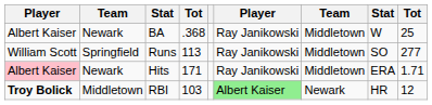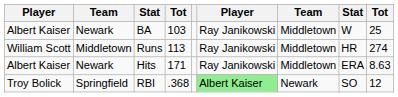 <table class="wikitable">
 <tr>
 <th>Player</th>
 <th>Team</th>
 <th>Stat</th>
 <th>Tot</th>
 <th></th>
 <th>Player</th>
 <th>Team</th>
 <th>Stat</th>
 <th>Tot</th>
 </tr>
 <tr>
 <td>Albert Kaiser</td>
 <td>Newark</td>
 <td>BA</td>
-<td>.368</td>
+<td>103</td>
 <td></td>
 <td>Ray Janikowski</td>
 <td>Middletown</td>
 <td>W</td>
 <td>25</td>
 </tr>
 <tr>
 <td>William Scott</td>
-<td>Springfield</td>
+<td>Middletown</td>
 <td>Runs</td>
 <td>113</td>
 <td></td>
 <td>Ray Janikowski</td>
 <td>Middletown</td>
-<td>SO</td>
-<td>277</td>
+<td>HR</td>
+<td>274</td>
 </tr>
 <tr>
-<td style="background: pink;">Albert Kaiser</td>
+<td>Albert Kaiser</td>
 <td>Newark</td>
 <td>Hits</td>
 <td>171</td>
 <td></td>
 <td>Ray Janikowski</td>
 <td>Middletown</td>
 <td>ERA</td>
-<td>1.71</td>
+<td>8.63</td>
 </tr>
 <tr>
-<td><strong>Troy Bolick</strong></td>
-<td>Middletown</td>
+<td>Troy Bolick</td>
+<td>Springfield</td>
 <td>RBI</td>
-<td>103</td>
+<td>.368</td>
 <td></td>
 <td style="background: lightgreen;">Albert Kaiser</td>
 <td>Newark</td>
-<td>HR</td>
+<td>SO</td>
 <td>12</td>
 </tr>
 </table>
